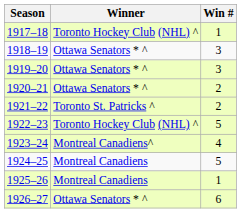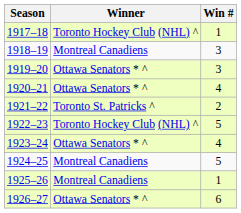 <table class="wikitable sortable">
 <tr>
 <th>Season</th>
 <th>Winner</th>
 <th>Win #</th>
 </tr>
 <tr bgcolor="#efffbf">
 <td><a href='#'>1917–18</a></td>
 <td><a href='#'>Toronto Hockey Club</a> <a href='#'>(NHL)</a> ^</td>
 <td align="center">1</td>
 </tr>
 <tr>
 <td><a href='#'>1918–19</a></td>
-<td><a href='#'>Ottawa Senators</a> * ^</td>
+<td><a href='#'>Montreal Canadiens</a></td>
 <td align="center">3</td>
 </tr>
 <tr bgcolor="#efffbf">
 <td><a href='#'>1919–20</a></td>
 <td><a href='#'>Ottawa Senators</a> * ^</td>
 <td align="center">3</td>
 </tr>
 <tr bgcolor="#efffbf">
 <td><a href='#'>1920–21</a></td>
 <td><a href='#'>Ottawa Senators</a> * ^</td>
-<td align="center">2</td>
+<td align="center">4</td>
 </tr>
 <tr bgcolor="#efffbf">
 <td><a href='#'>1921–22</a></td>
 <td><a href='#'>Toronto St. Patricks</a> ^ <br></td>
 <td align="center">2</td>
 </tr>
 <tr bgcolor="#efffbf">
 <td><a href='#'>1922–23</a></td>
 <td><a href='#'>Toronto Hockey Club</a> <a href='#'>(NHL)</a> ^</td>
 <td align="center">5</td>
 </tr>
 <tr bgcolor="#efffbf">
 <td><a href='#'>1923–24</a></td>
-<td><a href='#'>Montreal Canadiens</a>^</td>
+<td><a href='#'>Ottawa Senators</a> * ^</td>
 <td align="center">4</td>
 </tr>
 <tr>
 <td><a href='#'>1924–25</a></td>
 <td><a href='#'>Montreal Canadiens</a></td>
 <td align="center">5</td>
 </tr>
 <tr bgcolor="#efffbf">
 <td><a href='#'>1925–26</a></td>
 <td><a href='#'>Montreal Canadiens</a></td>
 <td align="center">1</td>
 </tr>
 <tr bgcolor="#efffbf">
 <td><a href='#'>1926–27</a></td>
 <td><a href='#'>Ottawa Senators</a> * ^</td>
 <td align="center">6</td>
 </tr>
 </table>
